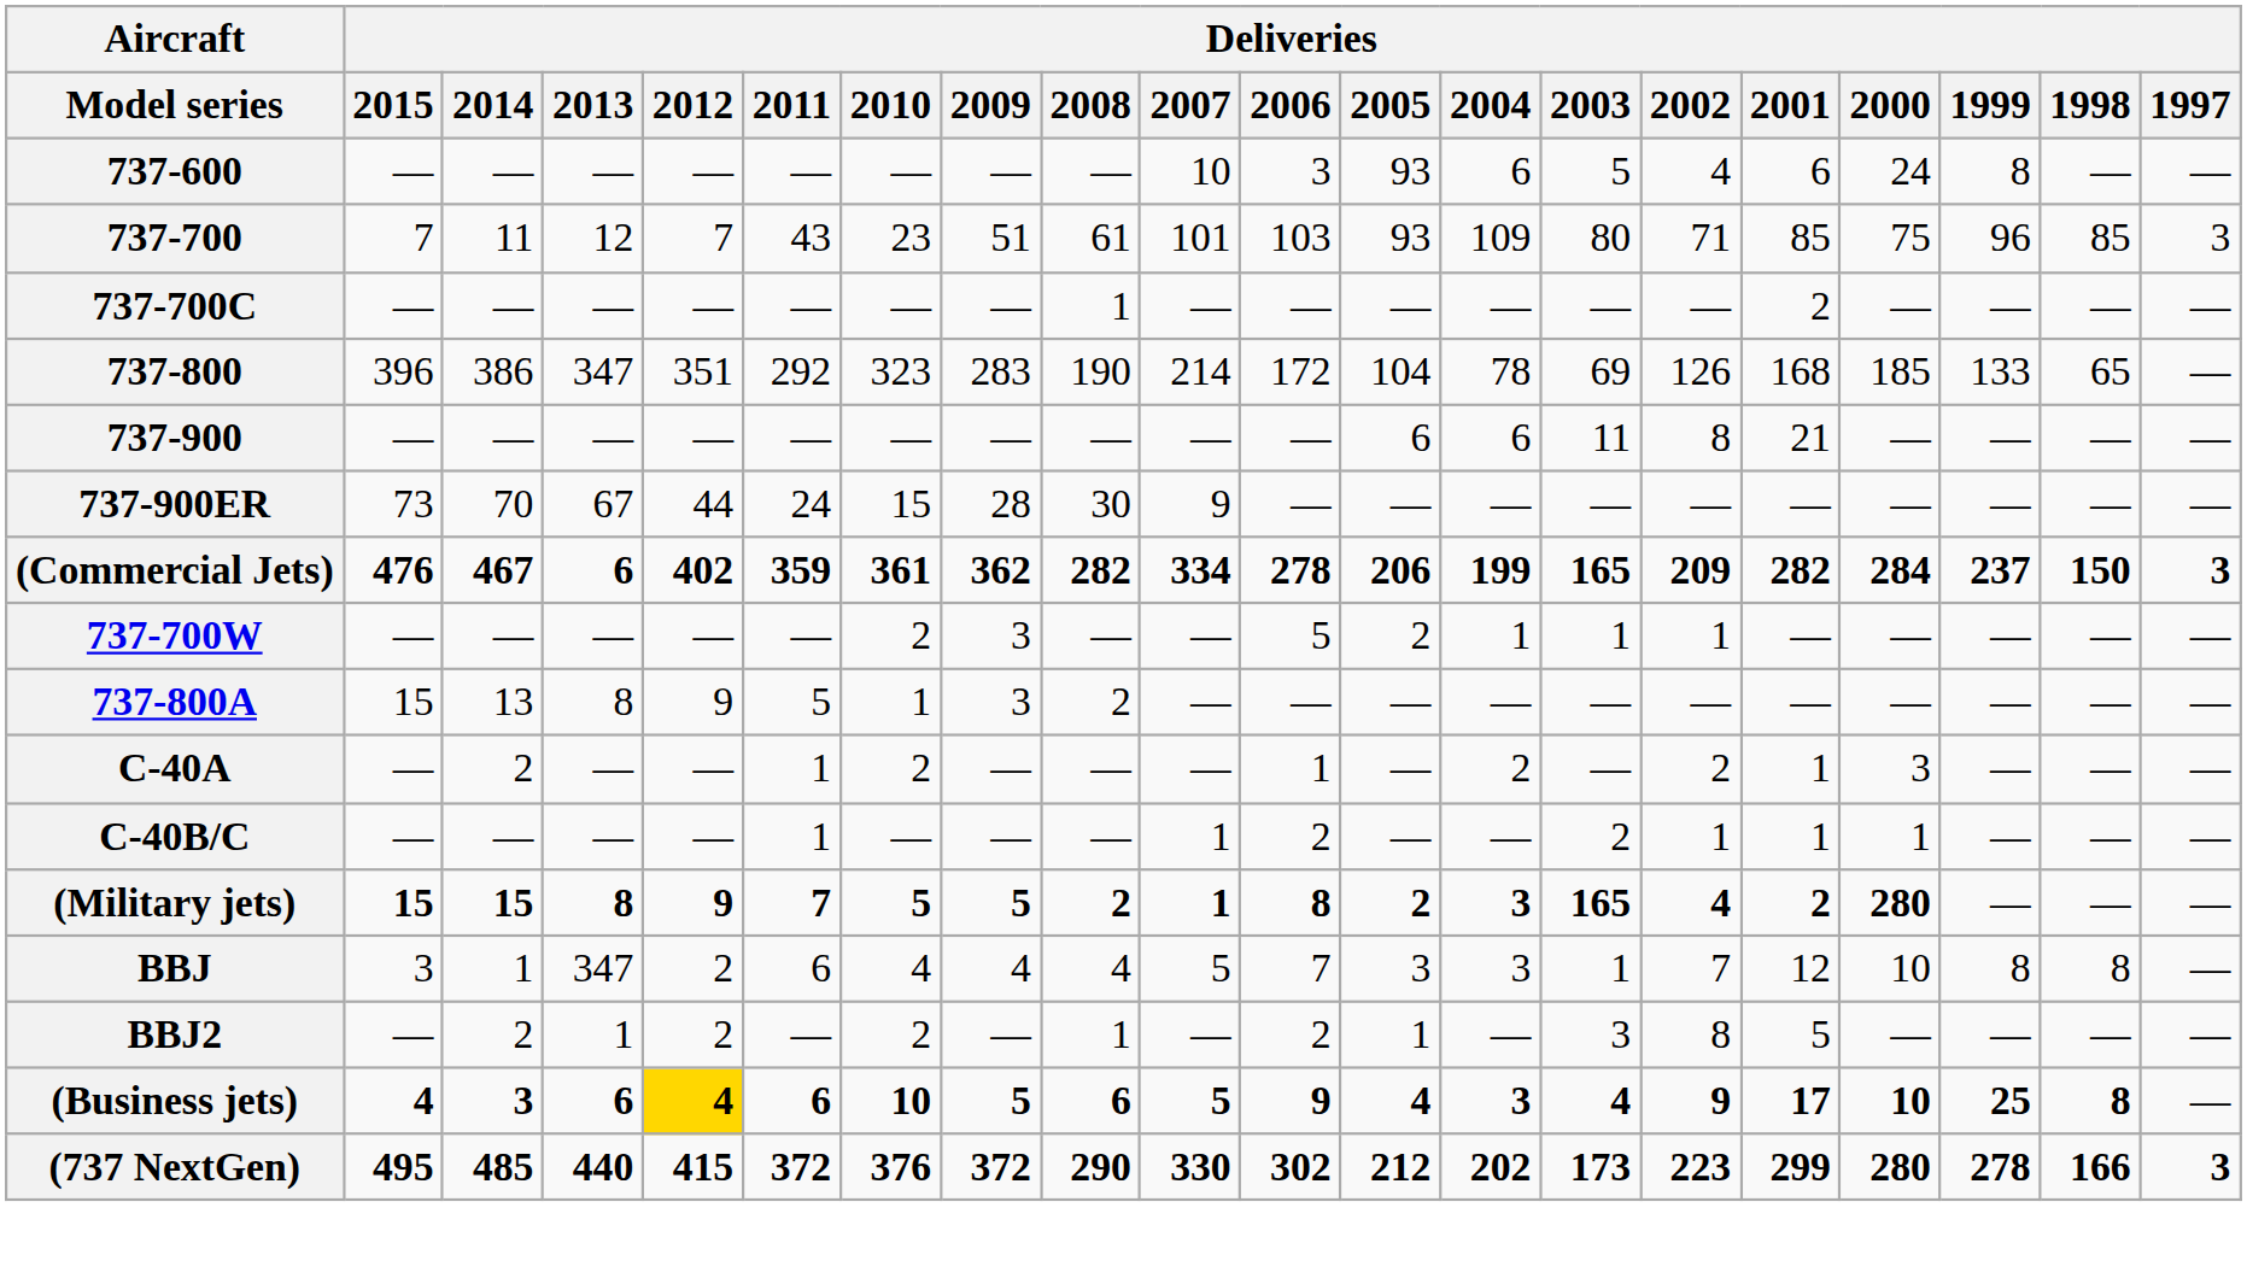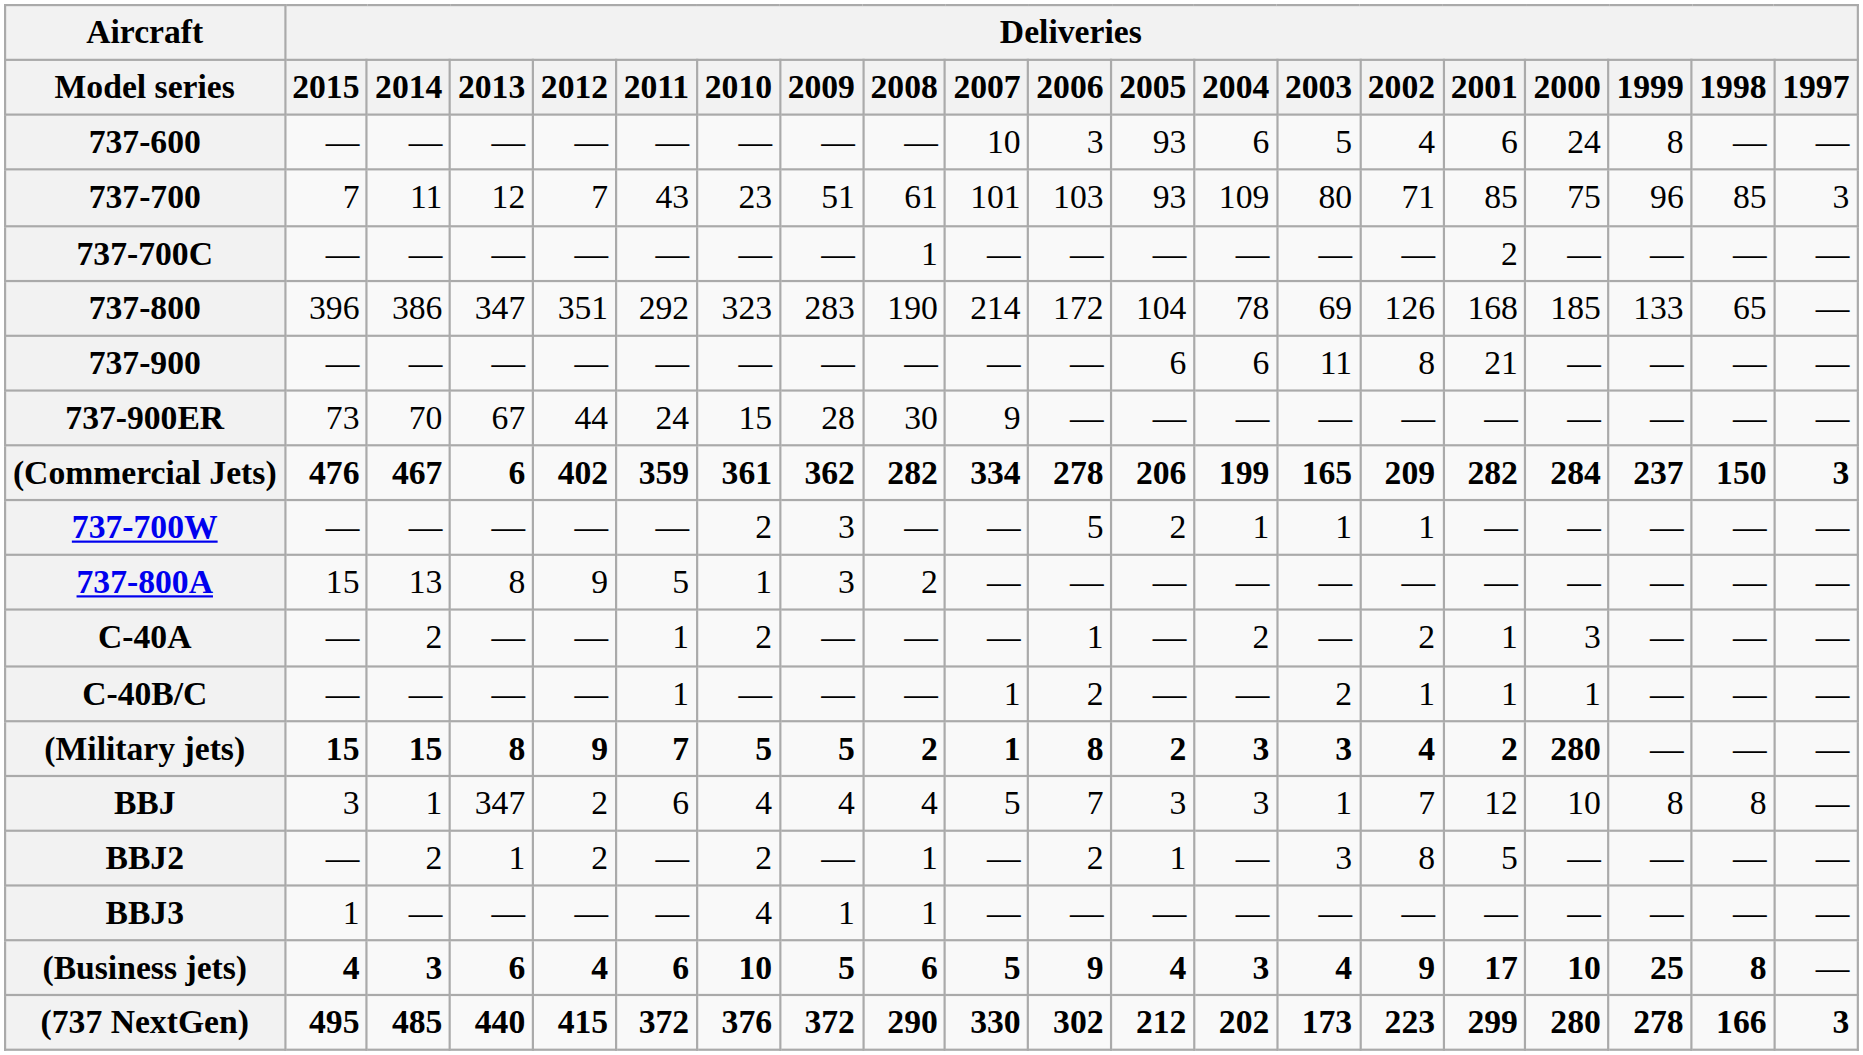 <table class="wikitable" style="text-align:right; font-size:96%;">
 <tr>
 <th scope="col">Aircraft</th>
 <th colspan="19" scope="col">Deliveries</th>
 </tr>
 <tr>
 <th>Model series</th>
 <th>2015</th>
 <th>2014</th>
 <th>2013</th>
 <th>2012</th>
 <th>2011</th>
 <th>2010</th>
 <th>2009</th>
 <th>2008</th>
 <th>2007</th>
 <th>2006</th>
 <th>2005</th>
 <th>2004</th>
 <th>2003</th>
 <th>2002</th>
 <th>2001</th>
 <th>2000</th>
 <th>1999</th>
 <th>1998</th>
 <th>1997</th>
 </tr>
 <tr>
 <th scope="row">737-600</th>
 <td>—</td>
 <td>—</td>
 <td>—</td>
 <td>—</td>
 <td>—</td>
 <td>—</td>
 <td>—</td>
 <td>—</td>
 <td>10</td>
 <td>3</td>
 <td>93</td>
 <td>6</td>
 <td>5</td>
 <td>4</td>
 <td>6</td>
 <td>24</td>
 <td>8</td>
 <td>—</td>
 <td>—</td>
 </tr>
 <tr>
 <th scope="row">737-700</th>
 <td>7</td>
 <td>11</td>
 <td>12</td>
 <td>7</td>
 <td>43</td>
 <td>23</td>
 <td>51</td>
 <td>61</td>
 <td>101</td>
 <td>103</td>
 <td>93</td>
 <td>109</td>
 <td>80</td>
 <td>71</td>
 <td>85</td>
 <td>75</td>
 <td>96</td>
 <td>85</td>
 <td>3</td>
 </tr>
 <tr>
 <th scope="row">737-700C</th>
 <td>—</td>
 <td>—</td>
 <td>—</td>
 <td>—</td>
 <td>—</td>
 <td>—</td>
 <td>—</td>
 <td>1</td>
 <td>—</td>
 <td>—</td>
 <td>—</td>
 <td>—</td>
 <td>—</td>
 <td>—</td>
 <td>2</td>
 <td>—</td>
 <td>—</td>
 <td>—</td>
 <td>—</td>
 </tr>
 <tr>
 <th scope="row">737-800</th>
 <td>396</td>
 <td>386</td>
 <td>347</td>
 <td>351</td>
 <td>292</td>
 <td>323</td>
 <td>283</td>
 <td>190</td>
 <td>214</td>
 <td>172</td>
 <td>104</td>
 <td>78</td>
 <td>69</td>
 <td>126</td>
 <td>168</td>
 <td>185</td>
 <td>133</td>
 <td>65</td>
 <td>—</td>
 </tr>
 <tr>
 <th scope="row">737-900</th>
 <td>—</td>
 <td>—</td>
 <td>—</td>
 <td>—</td>
 <td>—</td>
 <td>—</td>
 <td>—</td>
 <td>—</td>
 <td>—</td>
 <td>—</td>
 <td>6</td>
 <td>6</td>
 <td>11</td>
 <td>8</td>
 <td>21</td>
 <td>—</td>
 <td>—</td>
 <td>—</td>
 <td>—</td>
 </tr>
 <tr>
 <th scope="row">737-900ER</th>
 <td>73</td>
 <td>70</td>
 <td>67</td>
 <td>44</td>
 <td>24</td>
 <td>15</td>
 <td>28</td>
 <td>30</td>
 <td>9</td>
 <td>—</td>
 <td>—</td>
 <td>—</td>
 <td>—</td>
 <td>—</td>
 <td>—</td>
 <td>—</td>
 <td>—</td>
 <td>—</td>
 <td>—</td>
 </tr>
 <tr>
 <th scope="row">(Commercial Jets)</th>
 <td><strong>476</strong></td>
 <td><strong>467</strong></td>
 <td><strong>6</strong></td>
 <td><strong>402</strong></td>
 <td><strong>359</strong></td>
 <td><strong>361</strong></td>
 <td><strong>362</strong></td>
 <td><strong>282</strong></td>
 <td><strong>334</strong></td>
 <td><strong>278</strong></td>
 <td><strong>206</strong></td>
 <td><strong>199</strong></td>
 <td><strong>165</strong></td>
 <td><strong>209</strong></td>
 <td><strong>282</strong></td>
 <td><strong>284</strong></td>
 <td><strong>237</strong></td>
 <td><strong>150</strong></td>
 <td><strong>3</strong></td>
 </tr>
 <tr>
 <th scope="row"><a href='#'>737-700W</a></th>
 <td>—</td>
 <td>—</td>
 <td>—</td>
 <td>—</td>
 <td>—</td>
 <td>2</td>
 <td>3</td>
 <td>—</td>
 <td>—</td>
 <td>5</td>
 <td>2</td>
 <td>1</td>
 <td>1</td>
 <td>1</td>
 <td>—</td>
 <td>—</td>
 <td>—</td>
 <td>—</td>
 <td>—</td>
 </tr>
 <tr>
 <th scope="row"><a href='#'>737-800A</a></th>
 <td>15</td>
 <td>13</td>
 <td>8</td>
 <td>9</td>
 <td>5</td>
 <td>1</td>
 <td>3</td>
 <td>2</td>
 <td>—</td>
 <td>—</td>
 <td>—</td>
 <td>—</td>
 <td>—</td>
 <td>—</td>
 <td>—</td>
 <td>—</td>
 <td>—</td>
 <td>—</td>
 <td>—</td>
 </tr>
 <tr>
 <th>C-40A</th>
 <td>—</td>
 <td>2</td>
 <td>—</td>
 <td>—</td>
 <td>1</td>
 <td>2</td>
 <td>—</td>
 <td>—</td>
 <td>—</td>
 <td>1</td>
 <td>—</td>
 <td>2</td>
 <td>—</td>
 <td>2</td>
 <td>1</td>
 <td>3</td>
 <td>—</td>
 <td>—</td>
 <td>—</td>
 </tr>
 <tr>
 <th>C-40B/C</th>
 <td>—</td>
 <td>—</td>
 <td>—</td>
 <td>—</td>
 <td>1</td>
 <td>—</td>
 <td>—</td>
 <td>—</td>
 <td>1</td>
 <td>2</td>
 <td>—</td>
 <td>—</td>
 <td>2</td>
 <td>1</td>
 <td>1</td>
 <td>1</td>
 <td>—</td>
 <td>—</td>
 <td>—</td>
 </tr>
 <tr>
 <th>(Military jets)</th>
 <td><strong>15</strong></td>
 <td><strong>15</strong></td>
 <td><strong>8</strong></td>
 <td><strong>9</strong></td>
 <td><strong>7</strong></td>
 <td><strong>5</strong></td>
 <td><strong>5</strong></td>
 <td><strong>2</strong></td>
 <td><strong>1</strong></td>
 <td><strong>8</strong></td>
 <td><strong>2</strong></td>
 <td><strong>3</strong></td>
-<td><strong>165</strong></td>
+<td><strong>3</strong></td>
 <td><strong>4</strong></td>
 <td><strong>2</strong></td>
 <td><strong>280</strong></td>
 <td>—</td>
 <td>—</td>
 <td>—</td>
 </tr>
 <tr>
 <th scope="row">BBJ</th>
 <td>3</td>
 <td>1</td>
 <td>347</td>
 <td>2</td>
 <td>6</td>
 <td>4</td>
 <td>4</td>
 <td>4</td>
 <td>5</td>
 <td>7</td>
 <td>3</td>
 <td>3</td>
 <td>1</td>
 <td>7</td>
 <td>12</td>
 <td>10</td>
 <td>8</td>
 <td>8</td>
 <td>—</td>
 </tr>
 <tr>
 <th scope="row">BBJ2</th>
 <td>—</td>
 <td>2</td>
 <td>1</td>
 <td>2</td>
 <td>—</td>
 <td>2</td>
 <td>—</td>
 <td>1</td>
 <td>—</td>
 <td>2</td>
 <td>1</td>
 <td>—</td>
 <td>3</td>
 <td>8</td>
 <td>5</td>
 <td>—</td>
 <td>—</td>
 <td>—</td>
 <td>—</td>
 </tr>
 <tr>
+<th scope="row">BBJ3</th>
+<td>1</td>
+<td>—</td>
+<td>—</td>
+<td>—</td>
+<td>—</td>
+<td>4</td>
+<td>1</td>
+<td>1</td>
+<td>—</td>
+<td>—</td>
+<td>—</td>
+<td>—</td>
+<td>—</td>
+<td>—</td>
+<td>—</td>
+<td>—</td>
+<td>—</td>
+<td>—</td>
+<td>—</td>
+</tr>
+<tr>
 <th scope="row">(Business jets)</th>
 <td><strong>4</strong></td>
 <td><strong>3</strong></td>
 <td><strong>6</strong></td>
-<td style="background: gold;"><strong>4</strong></td>
+<td><strong>4</strong></td>
 <td><strong>6</strong></td>
 <td><strong>10</strong></td>
 <td><strong>5</strong></td>
 <td><strong>6</strong></td>
 <td><strong>5</strong></td>
 <td><strong>9</strong></td>
 <td><strong>4</strong></td>
 <td><strong>3</strong></td>
 <td><strong>4</strong></td>
 <td><strong>9</strong></td>
 <td><strong>17</strong></td>
 <td><strong>10</strong></td>
 <td><strong>25</strong></td>
 <td><strong>8</strong></td>
 <td>—</td>
 </tr>
 <tr>
 <th scope="row">(737 NextGen)</th>
 <td><strong>495</strong></td>
 <td><strong>485</strong></td>
 <td><strong>440</strong></td>
 <td><strong>415</strong></td>
 <td><strong>372</strong></td>
 <td><strong>376</strong></td>
 <td><strong>372</strong></td>
 <td><strong>290</strong></td>
 <td><strong>330</strong></td>
 <td><strong>302</strong></td>
 <td><strong>212</strong></td>
 <td><strong>202</strong></td>
 <td><strong>173</strong></td>
 <td><strong>223</strong></td>
 <td><strong>299</strong></td>
 <td><strong>280</strong></td>
 <td><strong>278</strong></td>
 <td><strong>166</strong></td>
 <td><strong>3</strong></td>
 </tr>
 </table>
